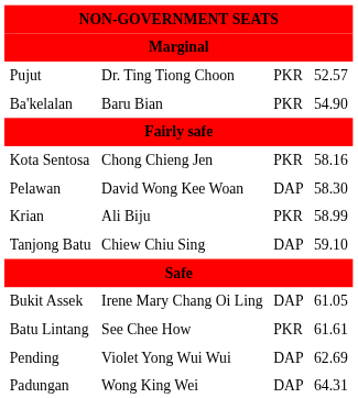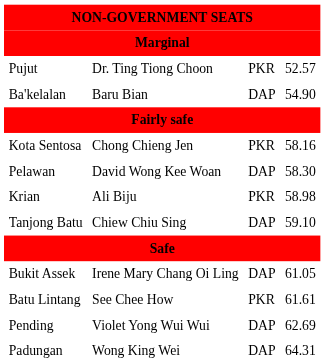 <table class="toccolours" cellpadding="5" cellspacing="0" style="float:left; margin-right:.5em; margin-top:.4em; font-size:90%;">
 <tr>
 <td colspan="4"  style="text-align:center; background:red;"><span><strong>NON-GOVERNMENT SEATS</strong></span></td>
 </tr>
 <tr>
 <td colspan="4"  style="text-align:center; background:red;"><span><strong>Marginal</strong></span></td>
 </tr>
 <tr>
 <td>Pujut</td>
 <td>Dr. Ting Tiong Choon</td>
 <td>PKR</td>
 <td style="text-align:center;">52.57</td>
 </tr>
 <tr>
 <td>Ba'kelalan</td>
 <td>Baru Bian</td>
-<td>PKR</td>
+<td>DAP</td>
 <td style="text-align:center;">54.90</td>
 </tr>
 <tr>
 <td colspan="4"  style="text-align:center; background:red;"><span><strong>Fairly safe</strong></span></td>
 </tr>
 <tr>
 <td>Kota Sentosa</td>
 <td>Chong Chieng Jen</td>
 <td>PKR</td>
 <td style="text-align:center;">58.16</td>
 </tr>
 <tr>
 <td>Pelawan</td>
 <td>David Wong Kee Woan</td>
 <td>DAP</td>
 <td style="text-align:center;">58.30</td>
 </tr>
 <tr>
 <td>Krian</td>
 <td>Ali Biju</td>
 <td>PKR</td>
-<td style="text-align:center;">58.99</td>
+<td style="text-align:center;">58.98</td>
 </tr>
 <tr>
 <td>Tanjong Batu</td>
 <td>Chiew Chiu Sing</td>
 <td>DAP</td>
 <td style="text-align:center;">59.10</td>
 </tr>
 <tr>
 <td colspan="4"  style="text-align:center; background:red;"><span><strong>Safe</strong></span></td>
 </tr>
 <tr>
 <td>Bukit Assek</td>
 <td>Irene Mary Chang Oi Ling</td>
 <td>DAP</td>
 <td style="text-align:center;">61.05</td>
 </tr>
 <tr>
 <td>Batu Lintang</td>
 <td>See Chee How</td>
 <td>PKR</td>
 <td style="text-align:center;">61.61</td>
 </tr>
 <tr>
 <td>Pending</td>
 <td>Violet Yong Wui Wui</td>
 <td>DAP</td>
 <td style="text-align:center;">62.69</td>
 </tr>
 <tr>
 <td>Padungan</td>
 <td>Wong King Wei</td>
 <td>DAP</td>
 <td style="text-align:center;">64.31</td>
 </tr>
 </table>
